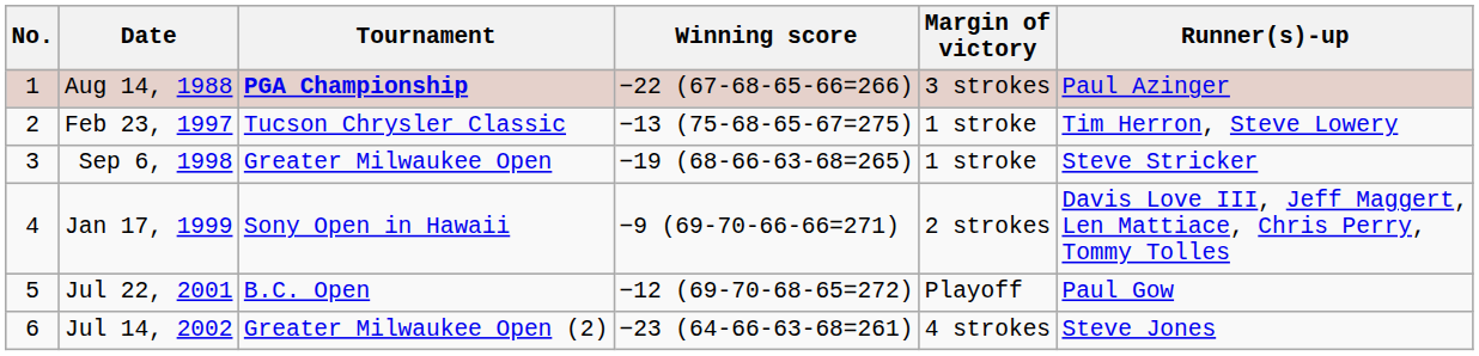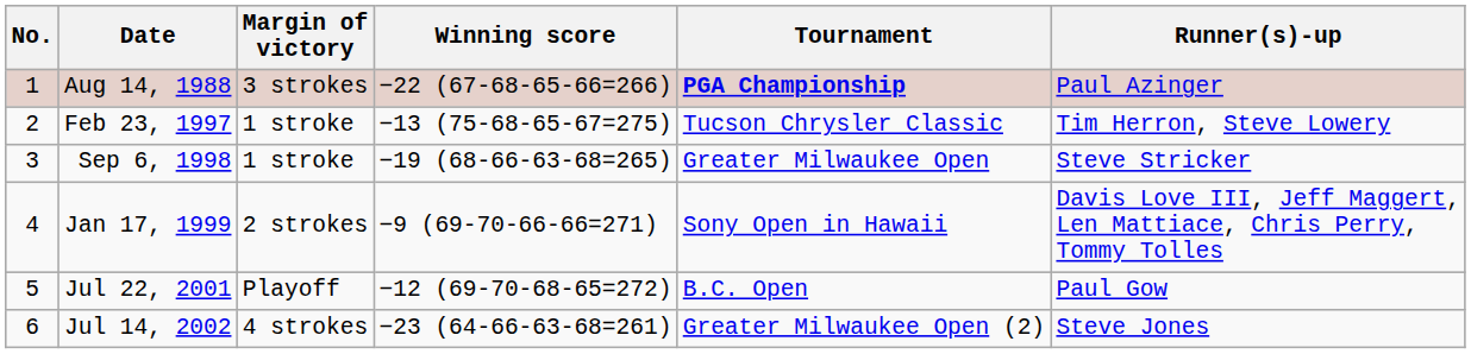 <table class="wikitable" style="font-size:95%;">
 <tr>
 <th>No.</th>
 <th>Date</th>
+<th>Margin of<br>victory</th>
+<th>Winning score</th>
 <th>Tournament</th>
-<th>Winning score</th>
-<th>Margin of<br>victory</th>
 <th>Runner(s)-up</th>
 </tr>
 <tr style="background:#e5d1cb;">
 <td align=center>1</td>
 <td align=right>Aug 14, <a href='#'>1988</a></td>
+<td>3 strokes</td>
+<td>−22 (67-68-65-66=266)</td>
 <td><strong><a href='#'>PGA Championship</a></strong></td>
-<td>−22 (67-68-65-66=266)</td>
-<td>3 strokes</td>
 <td> <a href='#'>Paul Azinger</a></td>
 </tr>
 <tr>
 <td align=center>2</td>
 <td align=right>Feb 23, <a href='#'>1997</a></td>
+<td>1 stroke</td>
+<td>−13 (75-68-65-67=275)</td>
 <td><a href='#'>Tucson Chrysler Classic</a></td>
-<td>−13 (75-68-65-67=275)</td>
-<td>1 stroke</td>
 <td> <a href='#'>Tim Herron</a>,  <a href='#'>Steve Lowery</a></td>
 </tr>
 <tr>
 <td align=center>3</td>
 <td align=right>Sep 6, <a href='#'>1998</a></td>
+<td>1 stroke</td>
+<td>−19 (68-66-63-68=265)</td>
 <td><a href='#'>Greater Milwaukee Open</a></td>
-<td>−19 (68-66-63-68=265)</td>
-<td>1 stroke</td>
 <td> <a href='#'>Steve Stricker</a></td>
 </tr>
 <tr>
 <td align=center>4</td>
 <td align=right>Jan 17, <a href='#'>1999</a></td>
+<td>2 strokes</td>
+<td>−9 (69-70-66-66=271)</td>
 <td><a href='#'>Sony Open in Hawaii</a></td>
-<td>−9 (69-70-66-66=271)</td>
-<td>2 strokes</td>
 <td> <a href='#'>Davis Love III</a>,  <a href='#'>Jeff Maggert</a>,<br> <a href='#'>Len Mattiace</a>,  <a href='#'>Chris Perry</a>,<br> <a href='#'>Tommy Tolles</a></td>
 </tr>
 <tr>
 <td align=center>5</td>
 <td align=right>Jul 22, <a href='#'>2001</a></td>
+<td>Playoff</td>
+<td>−12 (69-70-68-65=272)</td>
 <td><a href='#'>B.C. Open</a></td>
-<td>−12 (69-70-68-65=272)</td>
-<td>Playoff</td>
 <td> <a href='#'>Paul Gow</a></td>
 </tr>
 <tr>
 <td align=center>6</td>
 <td align=right>Jul 14, <a href='#'>2002</a></td>
+<td>4 strokes</td>
+<td>−23 (64-66-63-68=261)</td>
 <td><a href='#'>Greater Milwaukee Open</a> (2)</td>
-<td>−23 (64-66-63-68=261)</td>
-<td>4 strokes</td>
 <td> <a href='#'>Steve Jones</a></td>
 </tr>
 </table>
